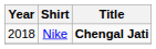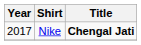 <table class="wikitable" style="text-align: center">
 <tr>
 <th>Year</th>
 <th>Shirt</th>
 <th>Title</th>
 </tr>
 <tr>
-<td>2018</td>
+<td>2017</td>
 <td> <a href='#'>Nike</a></td>
 <td><strong>Chengal Jati</strong></td>
 </tr>
 <tr>
 </tr>
 </table>
